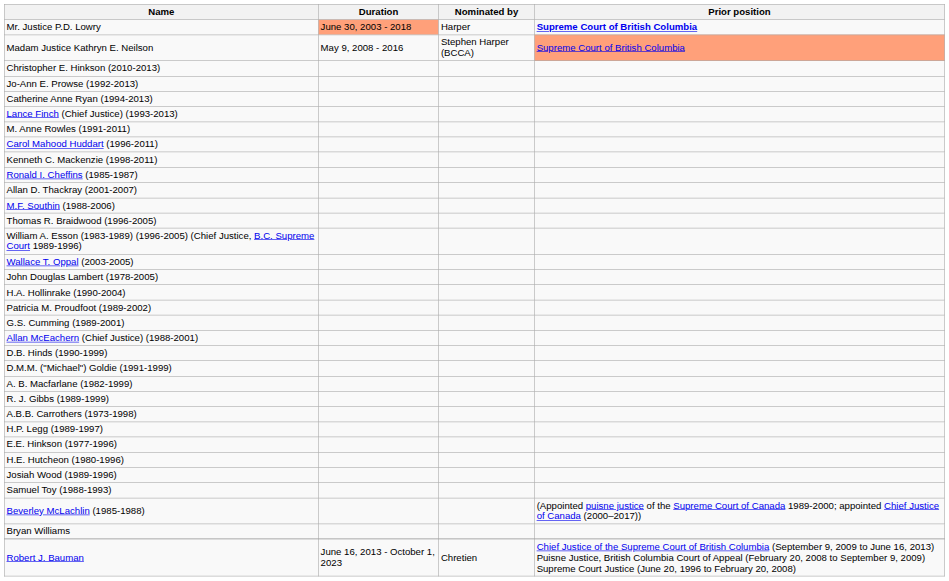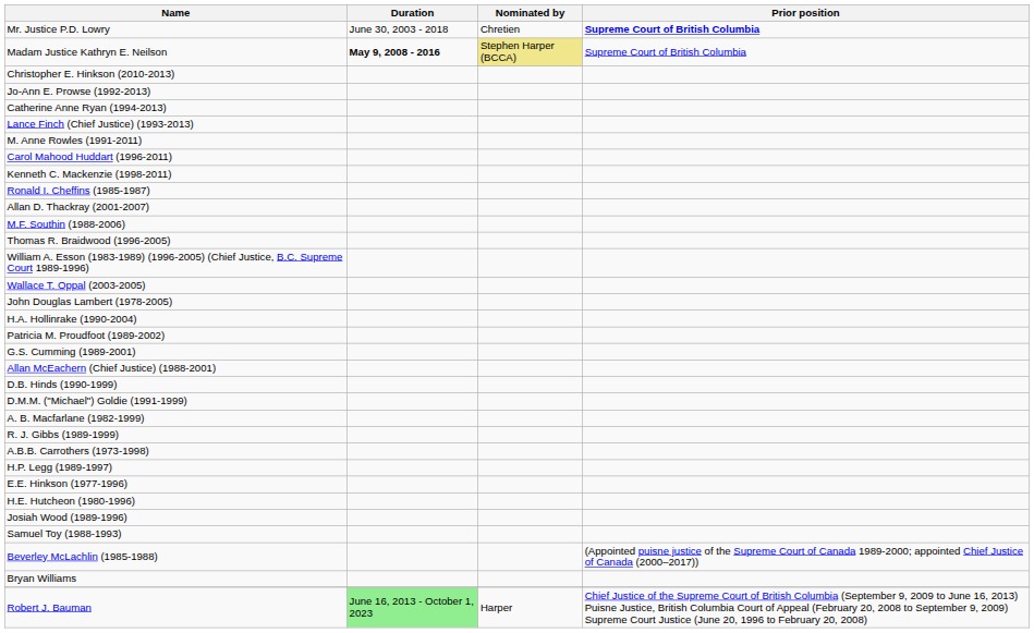 <table class="wikitable sortable">
 <tr>
 <th>Name</th>
 <th>Duration</th>
 <th>Nominated by</th>
 <th>Prior position</th>
 </tr>
 <tr>
 <td>Mr. Justice P.D. Lowry </td>
-<td style="background: lightsalmon;">June 30, 2003 - 2018</td>
-<td>Harper</td>
+<td>June 30, 2003 - 2018</td>
+<td>Chretien</td>
 <td><strong><a href='#'>Supreme Court of British Columbia</a></strong></td>
 </tr>
 <tr>
 <td>Madam Justice Kathryn E. Neilson</td>
-<td>May 9, 2008 - 2016</td>
-<td>Stephen Harper (BCCA)</td>
-<td style="background: lightsalmon;"><a href='#'>Supreme Court of British Columbia</a></td>
+<td><strong>May 9, 2008 - 2016</strong></td>
+<td style="background: khaki;">Stephen Harper (BCCA)</td>
+<td><a href='#'>Supreme Court of British Columbia</a></td>
 </tr>
 <tr>
 <td>Christopher E. Hinkson (2010-2013)</td>
 <td></td>
 <td></td>
 <td></td>
 </tr>
 <tr>
 <td>Jo-Ann E. Prowse (1992-2013)</td>
 <td></td>
 <td></td>
 <td></td>
 </tr>
 <tr>
 <td>Catherine Anne Ryan (1994-2013)</td>
 <td></td>
 <td></td>
 <td></td>
 </tr>
 <tr>
 <td><a href='#'>Lance Finch</a> (Chief Justice) (1993-2013)</td>
 <td></td>
 <td></td>
 <td></td>
 </tr>
 <tr>
 <td>M. Anne Rowles (1991-2011)</td>
 <td></td>
 <td></td>
 <td></td>
 </tr>
 <tr>
 <td><a href='#'>Carol Mahood Huddart</a> (1996-2011)</td>
 <td></td>
 <td></td>
 <td></td>
 </tr>
 <tr>
 <td>Kenneth C. Mackenzie (1998-2011)</td>
 <td></td>
 <td></td>
 <td></td>
 </tr>
 <tr>
 <td><a href='#'>Ronald I. Cheffins</a> (1985-1987) </td>
 <td></td>
 <td></td>
 <td></td>
 </tr>
 <tr>
 <td>Allan D. Thackray (2001-2007)</td>
 <td></td>
 <td></td>
 <td></td>
 </tr>
 <tr>
 <td><a href='#'>M.F. Southin</a> (1988-2006)</td>
 <td></td>
 <td></td>
 <td></td>
 </tr>
 <tr>
 <td>Thomas R. Braidwood (1996-2005)</td>
 <td></td>
 <td></td>
 <td></td>
 </tr>
 <tr>
 <td>William A. Esson (1983-1989) (1996-2005) (Chief Justice, <a href='#'>B.C. Supreme Court</a> 1989-1996)</td>
 <td></td>
 <td></td>
 <td></td>
 </tr>
 <tr>
 <td><a href='#'>Wallace T. Oppal</a> (2003-2005)</td>
 <td></td>
 <td></td>
 <td></td>
 </tr>
 <tr>
 <td>John Douglas Lambert (1978-2005)</td>
 <td></td>
 <td></td>
 <td></td>
 </tr>
 <tr>
 <td>H.A. Hollinrake (1990-2004)</td>
 <td></td>
 <td></td>
 <td></td>
 </tr>
 <tr>
 <td>Patricia M. Proudfoot (1989-2002)</td>
 <td></td>
 <td></td>
 <td></td>
 </tr>
 <tr>
 <td>G.S. Cumming (1989-2001)</td>
 <td></td>
 <td></td>
 <td></td>
 </tr>
 <tr>
 <td><a href='#'>Allan McEachern</a> (Chief Justice) (1988-2001)</td>
 <td></td>
 <td></td>
 <td></td>
 </tr>
 <tr>
 <td>D.B. Hinds (1990-1999)</td>
 <td></td>
 <td></td>
 <td></td>
 </tr>
 <tr>
 <td>D.M.M. ("Michael") Goldie (1991-1999)</td>
 <td></td>
 <td></td>
 <td></td>
 </tr>
 <tr>
 <td>A. B. Macfarlane (1982-1999)</td>
 <td></td>
 <td></td>
 <td></td>
 </tr>
 <tr>
 <td>R. J. Gibbs (1989-1999)</td>
 <td></td>
 <td></td>
 <td></td>
 </tr>
 <tr>
 <td>A.B.B. Carrothers (1973-1998)</td>
 <td></td>
 <td></td>
 <td></td>
 </tr>
 <tr>
 <td>H.P. Legg (1989-1997)</td>
 <td></td>
 <td></td>
 <td></td>
 </tr>
 <tr>
 <td>E.E. Hinkson (1977-1996)</td>
 <td></td>
 <td></td>
 <td></td>
 </tr>
 <tr>
 <td>H.E. Hutcheon (1980-1996)</td>
 <td></td>
 <td></td>
 <td></td>
 </tr>
 <tr>
 <td>Josiah Wood (1989-1996)</td>
 <td></td>
 <td></td>
 <td></td>
 </tr>
 <tr>
 <td>Samuel Toy (1988-1993)</td>
 <td></td>
 <td></td>
 <td></td>
 </tr>
 <tr>
 <td><a href='#'>Beverley McLachlin</a> (1985-1988)</td>
 <td></td>
 <td></td>
 <td>(Appointed <a href='#'>puisne justice</a> of the <a href='#'>Supreme Court of Canada</a> 1989-2000; appointed <a href='#'>Chief Justice of Canada</a> (2000–2017))</td>
 </tr>
 <tr>
 <td>Bryan Williams</td>
 <td></td>
 <td></td>
 <td></td>
 </tr>
 <tr>
 </tr>
 <tr>
 <td><a href='#'>Robert J. Bauman</a></td>
-<td>June 16, 2013 - October 1, 2023</td>
-<td>Chretien</td>
+<td style="background: lightgreen;">June 16, 2013 - October 1, 2023</td>
+<td>Harper</td>
 <td><a href='#'>Chief Justice of the Supreme Court of British Columbia</a> (September 9, 2009 to June 16, 2013) <br> Puisne Justice, British Columbia Court of Appeal (February 20, 2008 to September 9, 2009)<br> Supreme Court Justice (June 20, 1996 to February 20, 2008)</td>
 </tr>
 </table>
